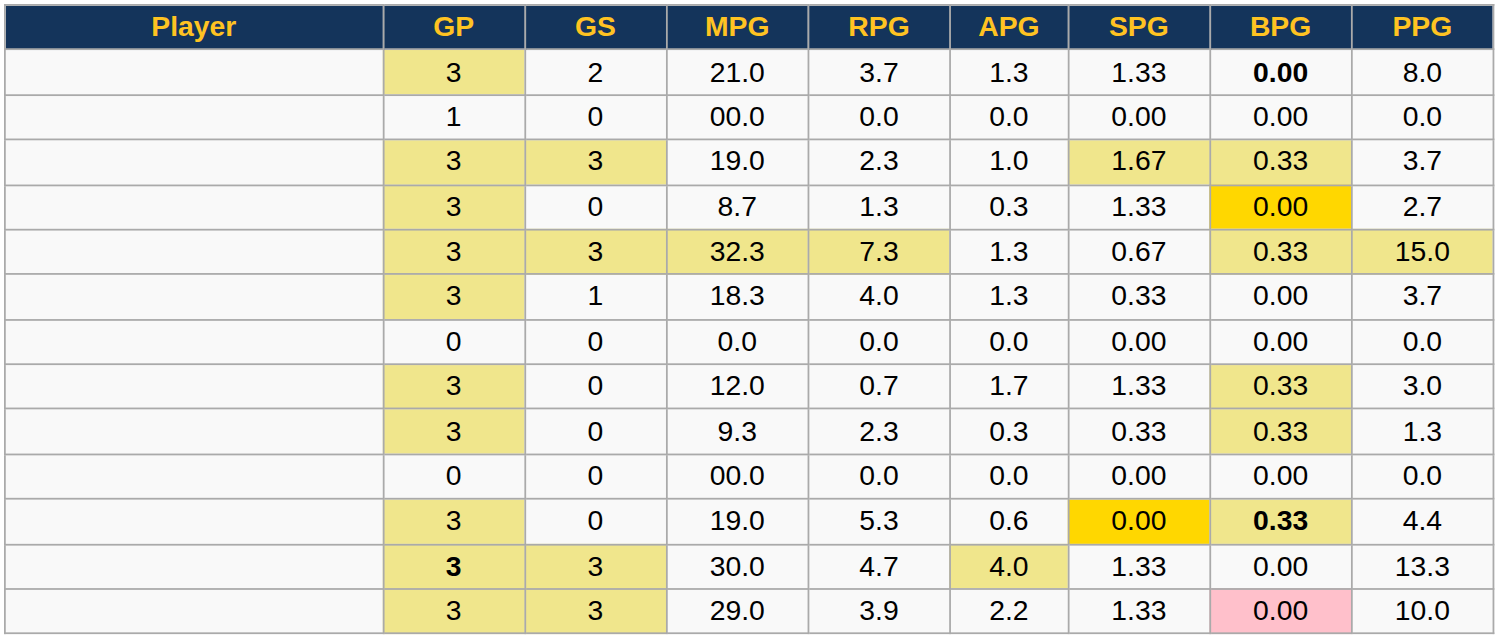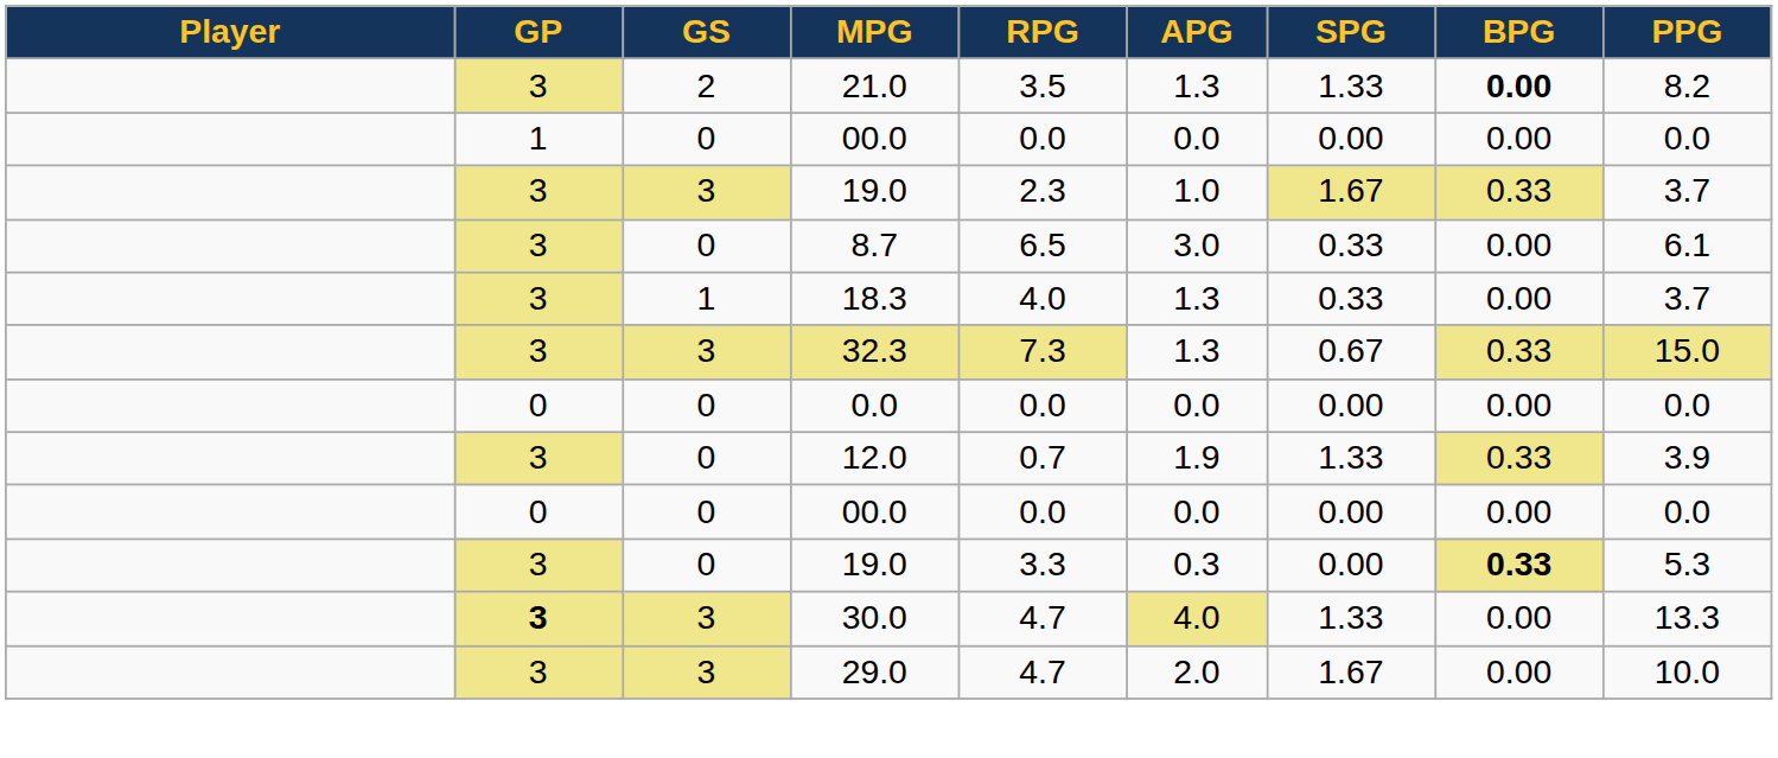 <table class="wikitable sortable" style="text-align:center;">
 <tr>
 <th style="background:#14345b; color:#ffc322; width:16%;">Player</th>
 <th style="background:#14345b; color:#ffc322; width:6%;">GP</th>
 <th style="background:#14345b; color:#ffc322; width:6%;">GS</th>
 <th style="background:#14345b; color:#ffc322; width:6%;">MPG</th>
 <th style="background:#14345b; color:#ffc322; width:6%;">RPG</th>
 <th style="background:#14345b; color:#ffc322; width:5%;">APG</th>
 <th style="background:#14345b; color:#ffc322; width:6%;">SPG</th>
 <th style="background:#14345b; color:#ffc322; width:6%;">BPG</th>
 <th style="background:#14345b; color:#ffc322; width:6%;">PPG</th>
 </tr>
 <tr>
 <td></td>
 <td style="background:khaki;">3</td>
 <td>2</td>
 <td>21.0</td>
-<td>3.7</td>
+<td>3.5</td>
 <td>1.3</td>
 <td>1.33</td>
 <td><strong>0.00</strong></td>
-<td>8.0</td>
+<td>8.2</td>
 </tr>
 <tr>
 <td></td>
 <td>1</td>
 <td>0</td>
 <td>00.0</td>
 <td>0.0</td>
 <td>0.0</td>
 <td>0.00</td>
 <td>0.00</td>
 <td>0.0</td>
 </tr>
 <tr>
 <td></td>
 <td style="background:khaki;">3</td>
 <td style="background:khaki;">3</td>
 <td>19.0</td>
 <td>2.3</td>
 <td>1.0</td>
 <td style="background:khaki;">1.67</td>
 <td style="background:khaki;">0.33</td>
 <td>3.7</td>
 </tr>
 <tr>
 <td></td>
 <td style="background:khaki;">3</td>
 <td>0</td>
 <td>8.7</td>
+<td>6.5</td>
+<td>3.0</td>
+<td>0.33</td>
+<td>0.00</td>
+<td>6.1</td>
+</tr>
+<tr>
+<td></td>
+<td style="background:khaki;">3</td>
+<td>1</td>
+<td>18.3</td>
+<td>4.0</td>
 <td>1.3</td>
-<td>0.3</td>
-<td>1.33</td>
-<td style="background: gold;">0.00</td>
-<td>2.7</td>
+<td>0.33</td>
+<td>0.00</td>
+<td>3.7</td>
 </tr>
 <tr>
 <td></td>
 <td style="background:khaki;">3</td>
 <td style="background:khaki;">3</td>
 <td style="background:khaki;">32.3</td>
 <td style="background:khaki;">7.3</td>
 <td>1.3</td>
 <td>0.67</td>
 <td style="background:khaki;">0.33</td>
 <td style="background:khaki;">15.0</td>
-</tr>
-<tr>
-<td></td>
-<td style="background:khaki;">3</td>
-<td>1</td>
-<td>18.3</td>
-<td>4.0</td>
-<td>1.3</td>
-<td>0.33</td>
-<td>0.00</td>
-<td>3.7</td>
 </tr>
 <tr>
 <td></td>
 <td>0</td>
 <td>0</td>
 <td>0.0</td>
 <td>0.0</td>
 <td>0.0</td>
 <td>0.00</td>
 <td>0.00</td>
 <td>0.0</td>
 </tr>
 <tr>
 <td></td>
 <td style="background:khaki;">3</td>
 <td>0</td>
 <td>12.0</td>
 <td>0.7</td>
-<td>1.7</td>
+<td>1.9</td>
 <td>1.33</td>
 <td style="background:khaki;">0.33</td>
-<td>3.0</td>
-</tr>
-<tr>
-<td></td>
-<td style="background:khaki;">3</td>
-<td>0</td>
-<td>9.3</td>
-<td>2.3</td>
-<td>0.3</td>
-<td>0.33</td>
-<td style="background:khaki;">0.33</td>
-<td>1.3</td>
+<td>3.9</td>
 </tr>
 <tr>
 <td></td>
 <td>0</td>
 <td>0</td>
 <td>00.0</td>
 <td>0.0</td>
 <td>0.0</td>
 <td>0.00</td>
 <td>0.00</td>
 <td>0.0</td>
 </tr>
 <tr>
 <td></td>
 <td style="background:khaki;">3</td>
 <td>0</td>
 <td>19.0</td>
+<td>3.3</td>
+<td>0.3</td>
+<td>0.00</td>
+<td style="background:khaki;"><strong>0.33</strong></td>
 <td>5.3</td>
-<td>0.6</td>
-<td style="background: gold;">0.00</td>
-<td style="background:khaki;"><strong>0.33</strong></td>
-<td>4.4</td>
 </tr>
 <tr>
 <td></td>
 <td style="background:khaki;"><strong>3</strong></td>
 <td style="background:khaki;">3</td>
 <td>30.0</td>
 <td>4.7</td>
 <td style="background:khaki;">4.0</td>
 <td>1.33</td>
 <td>0.00</td>
 <td>13.3</td>
 </tr>
 <tr>
 <td></td>
 <td style="background:khaki;">3</td>
 <td style="background:khaki;">3</td>
 <td>29.0</td>
-<td>3.9</td>
-<td>2.2</td>
-<td>1.33</td>
-<td style="background: pink;">0.00</td>
+<td>4.7</td>
+<td>2.0</td>
+<td>1.67</td>
+<td>0.00</td>
 <td>10.0</td>
 </tr>
 </table>
